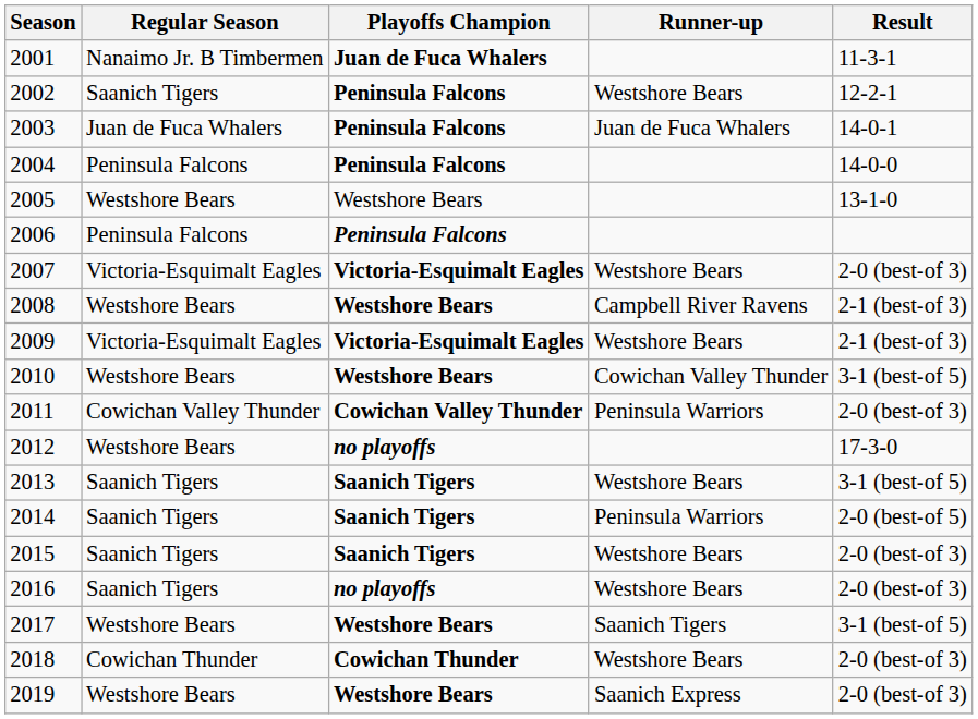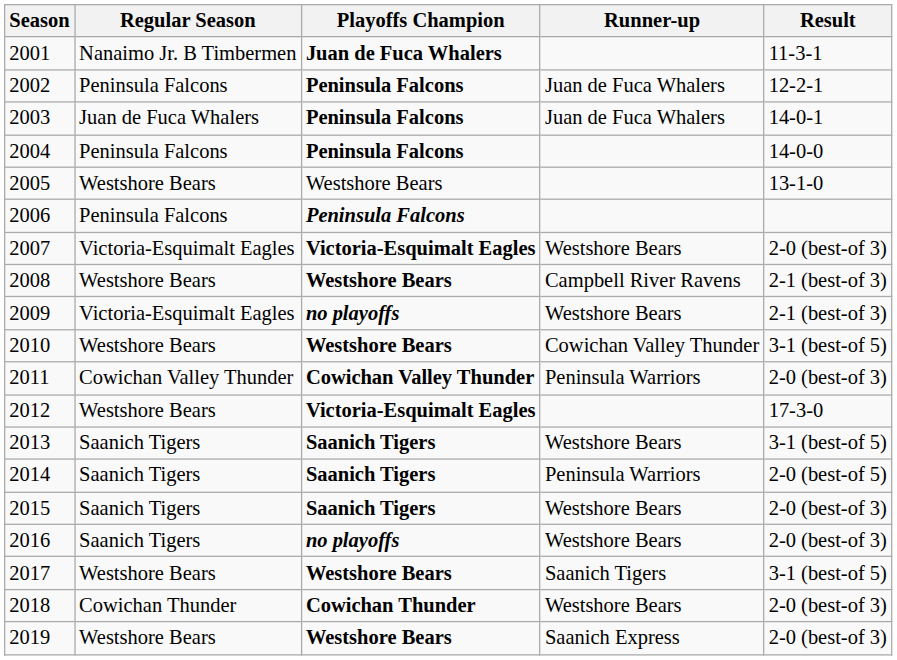 <table class="wikitable">
 <tr>
 <th>Season</th>
 <th>Regular Season</th>
 <th>Playoffs Champion</th>
 <th>Runner-up</th>
 <th>Result</th>
 </tr>
 <tr>
 <td>2001</td>
 <td>Nanaimo Jr. B Timbermen</td>
 <td><strong>Juan de Fuca Whalers</strong></td>
 <td></td>
 <td>11-3-1</td>
 </tr>
 <tr>
 <td>2002</td>
-<td>Saanich Tigers</td>
+<td>Peninsula Falcons</td>
 <td><strong>Peninsula Falcons</strong></td>
-<td>Westshore Bears</td>
+<td>Juan de Fuca Whalers</td>
 <td>12-2-1</td>
 </tr>
 <tr>
 <td>2003</td>
 <td>Juan de Fuca Whalers</td>
 <td><strong>Peninsula Falcons</strong></td>
 <td>Juan de Fuca Whalers</td>
 <td>14-0-1</td>
 </tr>
 <tr>
 <td>2004</td>
 <td>Peninsula Falcons</td>
 <td><strong>Peninsula Falcons</strong></td>
 <td></td>
 <td>14-0-0</td>
 </tr>
 <tr>
 <td>2005</td>
 <td>Westshore Bears</td>
 <td>Westshore Bears</td>
 <td></td>
 <td>13-1-0</td>
 </tr>
 <tr>
 <td>2006</td>
 <td>Peninsula Falcons</td>
 <td><strong><em>Peninsula Falcons</em></strong></td>
 <td></td>
 <td></td>
 </tr>
 <tr>
 <td>2007</td>
 <td>Victoria-Esquimalt Eagles</td>
 <td><strong>Victoria-Esquimalt Eagles</strong></td>
 <td>Westshore Bears</td>
 <td>2-0 (best-of 3)</td>
 </tr>
 <tr>
 <td>2008</td>
 <td>Westshore Bears</td>
 <td><strong>Westshore Bears</strong></td>
 <td>Campbell River Ravens</td>
 <td>2-1 (best-of 3)</td>
 </tr>
 <tr>
 <td>2009</td>
 <td>Victoria-Esquimalt Eagles</td>
-<td><strong>Victoria-Esquimalt Eagles</strong></td>
+<td><strong><em>no playoffs</em></strong></td>
 <td>Westshore Bears</td>
 <td>2-1 (best-of 3)</td>
 </tr>
 <tr>
 <td>2010</td>
 <td>Westshore Bears</td>
 <td><strong>Westshore Bears</strong></td>
 <td>Cowichan Valley Thunder</td>
 <td>3-1 (best-of 5)</td>
 </tr>
 <tr>
 <td>2011</td>
 <td>Cowichan Valley Thunder</td>
 <td><strong>Cowichan Valley Thunder</strong></td>
 <td>Peninsula Warriors</td>
 <td>2-0 (best-of 3)</td>
 </tr>
 <tr>
 <td>2012</td>
 <td>Westshore Bears</td>
-<td><strong><em>no playoffs</em></strong></td>
+<td><strong>Victoria-Esquimalt Eagles</strong></td>
 <td></td>
 <td>17-3-0</td>
 </tr>
 <tr>
 <td>2013</td>
 <td>Saanich Tigers</td>
 <td><strong>Saanich Tigers</strong></td>
 <td>Westshore Bears</td>
 <td>3-1 (best-of 5)</td>
 </tr>
 <tr>
 <td>2014</td>
 <td>Saanich Tigers</td>
 <td><strong>Saanich Tigers</strong></td>
 <td>Peninsula Warriors</td>
 <td>2-0 (best-of 5)</td>
 </tr>
 <tr>
 <td>2015</td>
 <td>Saanich Tigers</td>
 <td><strong>Saanich Tigers</strong></td>
 <td>Westshore Bears</td>
 <td>2-0 (best-of 3)</td>
 </tr>
 <tr>
 <td>2016</td>
 <td>Saanich Tigers</td>
 <td><strong><em>no playoffs</em></strong></td>
 <td>Westshore Bears</td>
 <td>2-0 (best-of 3)</td>
 </tr>
 <tr>
 <td>2017</td>
 <td>Westshore Bears</td>
 <td><strong>Westshore Bears</strong></td>
 <td>Saanich Tigers</td>
 <td>3-1 (best-of 5)</td>
 </tr>
 <tr>
 <td>2018</td>
 <td>Cowichan Thunder</td>
 <td><strong>Cowichan Thunder</strong></td>
 <td>Westshore Bears</td>
 <td>2-0 (best-of 3)</td>
 </tr>
 <tr>
 <td>2019</td>
 <td>Westshore Bears</td>
 <td><strong>Westshore Bears</strong></td>
 <td>Saanich Express</td>
 <td>2-0 (best-of 3)</td>
 </tr>
 </table>
